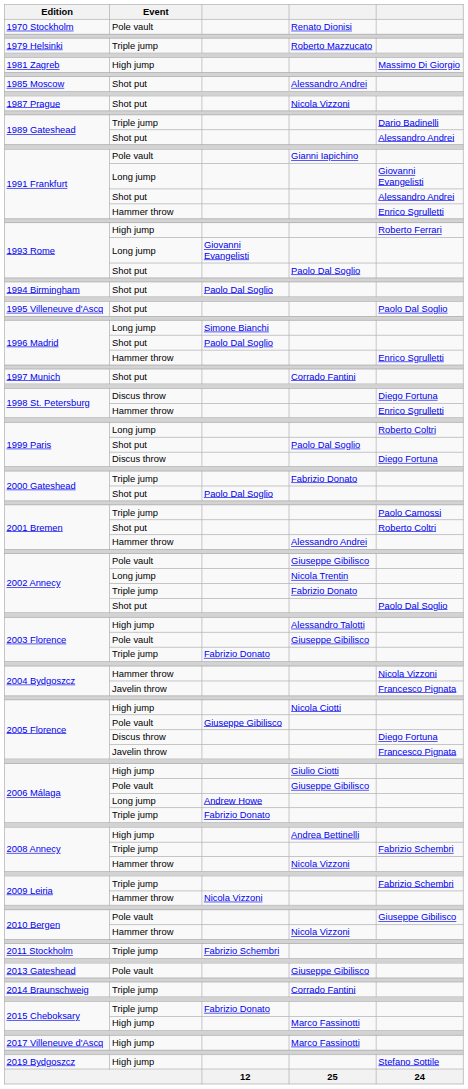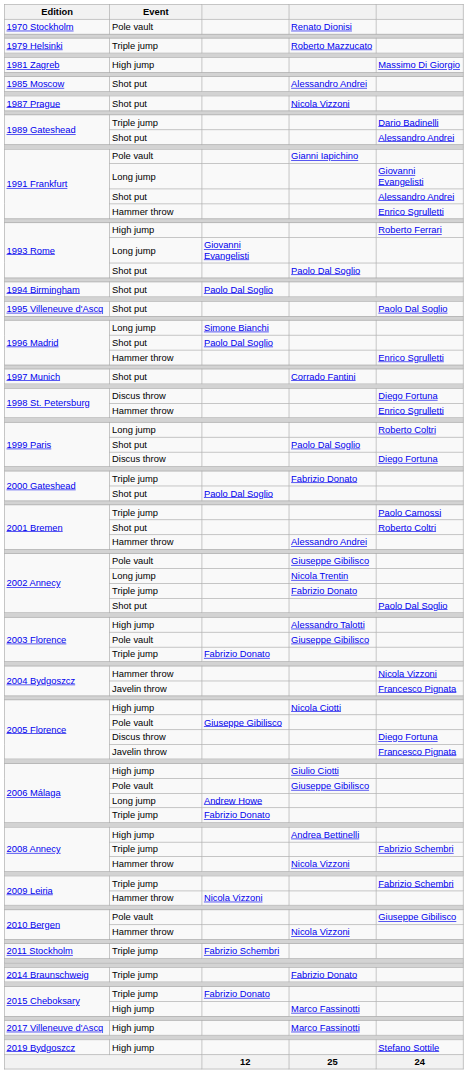 <table class="wikitable" width=80% style="font-size:90%; text-align:left;">
 <tr>
 <th width=23%>Edition</th>
 <th width=20%>Event</th>
 <th width=19%></th>
 <th width=19%></th>
 <th width=19%></th>
 </tr>
 <tr>
 <td rowspan=1> <a href='#'>1970 Stockholm</a></td>
 <td>Pole vault</td>
 <td></td>
 <td><a href='#'>Renato Dionisi</a></td>
 <td></td>
 </tr>
 <tr bgcolor=lightgrey>
 <td colspan=5></td>
 </tr>
 <tr>
 <td rowspan=1> <a href='#'>1979 Helsinki</a></td>
 <td>Triple jump</td>
 <td></td>
 <td><a href='#'>Roberto Mazzucato</a></td>
 <td></td>
 </tr>
 <tr bgcolor=lightgrey>
 <td colspan=5></td>
 </tr>
 <tr>
 <td rowspan=1> <a href='#'>1981 Zagreb</a></td>
 <td>High jump</td>
 <td></td>
 <td></td>
 <td><a href='#'>Massimo Di Giorgio</a></td>
 </tr>
 <tr bgcolor=lightgrey>
 <td colspan=5></td>
 </tr>
 <tr>
 <td rowspan=1> <a href='#'>1985 Moscow</a></td>
 <td>Shot put</td>
 <td></td>
 <td><a href='#'>Alessandro Andrei</a></td>
 <td></td>
 </tr>
 <tr bgcolor=lightgrey>
 <td colspan=5></td>
 </tr>
 <tr>
 <td rowspan=1> <a href='#'>1987 Prague</a></td>
 <td>Shot put</td>
 <td></td>
 <td><a href='#'>Nicola Vizzoni</a></td>
 <td></td>
 </tr>
 <tr bgcolor=lightgrey>
 <td colspan=5></td>
 </tr>
 <tr>
 <td rowspan=2> <a href='#'>1989 Gateshead</a></td>
 <td>Triple jump</td>
 <td></td>
 <td></td>
 <td><a href='#'>Dario Badinelli</a></td>
 </tr>
 <tr>
 <td>Shot put</td>
 <td></td>
 <td></td>
 <td><a href='#'>Alessandro Andrei</a></td>
 </tr>
 <tr bgcolor=lightgrey>
 <td colspan=5></td>
 </tr>
 <tr>
 <td rowspan=4> <a href='#'>1991 Frankfurt</a></td>
 <td>Pole vault</td>
 <td></td>
 <td><a href='#'>Gianni Iapichino</a></td>
 <td></td>
 </tr>
 <tr>
 <td>Long jump</td>
 <td></td>
 <td></td>
 <td><a href='#'>Giovanni Evangelisti</a></td>
 </tr>
 <tr>
 <td>Shot put</td>
 <td></td>
 <td></td>
 <td><a href='#'>Alessandro Andrei</a></td>
 </tr>
 <tr>
 <td>Hammer throw</td>
 <td></td>
 <td></td>
 <td><a href='#'>Enrico Sgrulletti</a></td>
 </tr>
 <tr bgcolor=lightgrey>
 <td colspan=5></td>
 </tr>
 <tr>
 <td rowspan=3> <a href='#'>1993 Rome</a></td>
 <td>High jump</td>
 <td></td>
 <td></td>
 <td><a href='#'>Roberto Ferrari</a></td>
 </tr>
 <tr>
 <td>Long jump</td>
 <td><a href='#'>Giovanni Evangelisti</a></td>
 <td></td>
 <td></td>
 </tr>
 <tr>
 <td>Shot put</td>
 <td></td>
 <td><a href='#'>Paolo Dal Soglio</a></td>
 <td></td>
 </tr>
 <tr bgcolor=lightgrey>
 <td colspan=5></td>
 </tr>
 <tr>
 <td rowspan=1> <a href='#'>1994 Birmingham</a></td>
 <td>Shot put</td>
 <td><a href='#'>Paolo Dal Soglio</a></td>
 <td></td>
 <td></td>
 </tr>
 <tr bgcolor=lightgrey>
 <td colspan=5></td>
 </tr>
 <tr>
 <td rowspan=1> <a href='#'>1995 Villeneuve d'Ascq</a></td>
 <td>Shot put</td>
 <td></td>
 <td></td>
 <td><a href='#'>Paolo Dal Soglio</a></td>
 </tr>
 <tr bgcolor=lightgrey>
 <td colspan=5></td>
 </tr>
 <tr>
 <td rowspan=3> <a href='#'>1996 Madrid</a></td>
 <td>Long jump</td>
 <td><a href='#'>Simone Bianchi</a></td>
 <td></td>
 <td></td>
 </tr>
 <tr>
 <td>Shot put</td>
 <td><a href='#'>Paolo Dal Soglio</a></td>
 <td></td>
 <td></td>
 </tr>
 <tr>
 <td>Hammer throw</td>
 <td></td>
 <td></td>
 <td><a href='#'>Enrico Sgrulletti</a></td>
 </tr>
 <tr bgcolor=lightgrey>
 <td colspan=5></td>
 </tr>
 <tr>
 <td rowspan=1> <a href='#'>1997 Munich</a></td>
 <td>Shot put</td>
 <td></td>
 <td><a href='#'>Corrado Fantini</a></td>
 <td></td>
 </tr>
 <tr bgcolor=lightgrey>
 <td colspan=5></td>
 </tr>
 <tr>
 <td rowspan=2> <a href='#'>1998 St. Petersburg</a></td>
 <td>Discus throw</td>
 <td></td>
 <td></td>
 <td><a href='#'>Diego Fortuna</a></td>
 </tr>
 <tr>
 <td>Hammer throw</td>
 <td></td>
 <td></td>
 <td><a href='#'>Enrico Sgrulletti</a></td>
 </tr>
 <tr bgcolor=lightgrey>
 <td colspan=5></td>
 </tr>
 <tr>
 <td rowspan=3> <a href='#'>1999 Paris</a></td>
 <td>Long jump</td>
 <td></td>
 <td></td>
 <td><a href='#'>Roberto Coltri</a></td>
 </tr>
 <tr>
 <td>Shot put</td>
 <td></td>
 <td><a href='#'>Paolo Dal Soglio</a></td>
 <td></td>
 </tr>
 <tr>
 <td>Discus throw</td>
 <td></td>
 <td></td>
 <td><a href='#'>Diego Fortuna</a></td>
 </tr>
 <tr bgcolor=lightgrey>
 <td colspan=5></td>
 </tr>
 <tr>
 <td rowspan=2> <a href='#'>2000 Gateshead</a></td>
 <td>Triple jump</td>
 <td></td>
 <td><a href='#'>Fabrizio Donato</a></td>
 <td></td>
 </tr>
 <tr>
 <td>Shot put</td>
 <td><a href='#'>Paolo Dal Soglio</a></td>
 <td></td>
 <td></td>
 </tr>
 <tr bgcolor=lightgrey>
 <td colspan=5></td>
 </tr>
 <tr>
 <td rowspan=3> <a href='#'>2001 Bremen</a></td>
 <td>Triple jump</td>
 <td></td>
 <td></td>
 <td><a href='#'>Paolo Camossi</a></td>
 </tr>
 <tr>
 <td>Shot put</td>
 <td></td>
 <td></td>
 <td><a href='#'>Roberto Coltri</a></td>
 </tr>
 <tr>
 <td>Hammer throw</td>
 <td></td>
 <td><a href='#'>Alessandro Andrei</a></td>
 <td></td>
 </tr>
 <tr bgcolor=lightgrey>
 <td colspan=5></td>
 </tr>
 <tr>
 <td rowspan=4> <a href='#'>2002 Annecy</a></td>
 <td>Pole vault</td>
 <td></td>
 <td><a href='#'>Giuseppe Gibilisco</a></td>
 <td></td>
 </tr>
 <tr>
 <td>Long jump</td>
 <td></td>
 <td><a href='#'>Nicola Trentin</a></td>
 <td></td>
 </tr>
 <tr>
 <td>Triple jump</td>
 <td></td>
 <td><a href='#'>Fabrizio Donato</a></td>
 <td></td>
 </tr>
 <tr>
 <td>Shot put</td>
 <td></td>
 <td></td>
 <td><a href='#'>Paolo Dal Soglio</a></td>
 </tr>
 <tr bgcolor=lightgrey>
 <td colspan=5></td>
 </tr>
 <tr>
 <td rowspan=3> <a href='#'>2003 Florence</a></td>
 <td>High jump</td>
 <td></td>
 <td><a href='#'>Alessandro Talotti</a></td>
 <td></td>
 </tr>
 <tr>
 <td>Pole vault</td>
 <td></td>
 <td><a href='#'>Giuseppe Gibilisco</a></td>
 <td></td>
 </tr>
 <tr>
 <td>Triple jump</td>
 <td><a href='#'>Fabrizio Donato</a></td>
 <td></td>
 <td></td>
 </tr>
 <tr bgcolor=lightgrey>
 <td colspan=5></td>
 </tr>
 <tr>
 <td rowspan=2> <a href='#'>2004 Bydgoszcz</a></td>
 <td>Hammer throw</td>
 <td></td>
 <td></td>
 <td><a href='#'>Nicola Vizzoni</a></td>
 </tr>
 <tr>
 <td>Javelin throw</td>
 <td></td>
 <td></td>
 <td><a href='#'>Francesco Pignata</a></td>
 </tr>
 <tr bgcolor=lightgrey>
 <td colspan=5></td>
 </tr>
 <tr>
 <td rowspan=4> <a href='#'>2005 Florence</a></td>
 <td>High jump</td>
 <td></td>
 <td><a href='#'>Nicola Ciotti</a></td>
 <td></td>
 </tr>
 <tr>
 <td>Pole vault</td>
 <td><a href='#'>Giuseppe Gibilisco</a></td>
 <td></td>
 <td></td>
 </tr>
 <tr>
 <td>Discus throw</td>
 <td></td>
 <td></td>
 <td><a href='#'>Diego Fortuna</a></td>
 </tr>
 <tr>
 <td>Javelin throw</td>
 <td></td>
 <td></td>
 <td><a href='#'>Francesco Pignata</a></td>
 </tr>
 <tr bgcolor=lightgrey>
 <td colspan=5></td>
 </tr>
 <tr>
 <td rowspan=4> <a href='#'>2006 Málaga</a></td>
 <td>High jump</td>
 <td></td>
 <td><a href='#'>Giulio Ciotti</a></td>
 <td></td>
 </tr>
 <tr>
 <td>Pole vault</td>
 <td></td>
 <td><a href='#'>Giuseppe Gibilisco</a></td>
 <td></td>
 </tr>
 <tr>
 <td>Long jump</td>
 <td><a href='#'>Andrew Howe</a></td>
 <td></td>
 <td></td>
 </tr>
 <tr>
 <td>Triple jump</td>
 <td><a href='#'>Fabrizio Donato</a></td>
 <td></td>
 <td></td>
 </tr>
 <tr bgcolor=lightgrey>
 <td colspan=5></td>
 </tr>
 <tr>
 <td rowspan=3> <a href='#'>2008 Annecy</a></td>
 <td>High jump</td>
 <td></td>
 <td><a href='#'>Andrea Bettinelli</a></td>
 <td></td>
 </tr>
 <tr>
 <td>Triple jump</td>
 <td></td>
 <td></td>
 <td><a href='#'>Fabrizio Schembri</a></td>
 </tr>
 <tr>
 <td>Hammer throw</td>
 <td></td>
 <td><a href='#'>Nicola Vizzoni</a></td>
 <td></td>
 </tr>
 <tr bgcolor=lightgrey>
 <td colspan=5></td>
 </tr>
 <tr>
 <td rowspan=2> <a href='#'>2009 Leiria</a></td>
 <td>Triple jump</td>
 <td></td>
 <td></td>
 <td><a href='#'>Fabrizio Schembri</a></td>
 </tr>
 <tr>
 <td>Hammer throw</td>
 <td><a href='#'>Nicola Vizzoni</a></td>
 <td></td>
 <td></td>
 </tr>
 <tr bgcolor=lightgrey>
 <td colspan=5></td>
 </tr>
 <tr>
 <td rowspan=2> <a href='#'>2010 Bergen</a></td>
 <td>Pole vault</td>
 <td></td>
 <td></td>
 <td><a href='#'>Giuseppe Gibilisco</a></td>
 </tr>
 <tr>
 <td>Hammer throw</td>
 <td></td>
 <td><a href='#'>Nicola Vizzoni</a></td>
 <td></td>
 </tr>
 <tr bgcolor=lightgrey>
 <td colspan=5></td>
 </tr>
 <tr>
 <td rowspan=1> <a href='#'>2011 Stockholm</a></td>
 <td>Triple jump</td>
 <td><a href='#'>Fabrizio Schembri</a></td>
 <td></td>
 <td></td>
 </tr>
 <tr bgcolor=lightgrey>
 <td colspan=5></td>
 </tr>
-<tr>
-<td rowspan=1> <a href='#'>2013 Gateshead</a></td>
-<td>Pole vault</td>
-<td></td>
-<td><a href='#'>Giuseppe Gibilisco</a></td>
-<td></td>
-</tr>
 <tr bgcolor=lightgrey>
 <td colspan=5></td>
 </tr>
 <tr>
 <td rowspan=1> <a href='#'>2014 Braunschweig</a></td>
 <td>Triple jump</td>
 <td></td>
-<td><a href='#'>Corrado Fantini</a></td>
+<td><a href='#'>Fabrizio Donato</a></td>
 <td></td>
 </tr>
 <tr bgcolor=lightgrey>
 <td colspan=5></td>
 </tr>
 <tr>
 <td rowspan=2> <a href='#'>2015 Cheboksary</a></td>
 <td>Triple jump</td>
 <td><a href='#'>Fabrizio Donato</a></td>
 <td></td>
 <td></td>
 </tr>
 <tr>
 <td>High jump</td>
 <td></td>
 <td><a href='#'>Marco Fassinotti</a></td>
 <td></td>
 </tr>
 <tr bgcolor=lightgrey>
 <td colspan=5></td>
 </tr>
 <tr>
 <td rowspan=1> <a href='#'>2017 Villeneuve d'Ascq</a></td>
 <td>High jump</td>
 <td></td>
 <td><a href='#'>Marco Fassinotti</a></td>
 <td></td>
 </tr>
 <tr bgcolor=lightgrey>
 <td colspan=5></td>
 </tr>
 <tr>
 <td rowspan=1> <a href='#'>2019 Bydgoszcz</a></td>
 <td>High jump</td>
 <td></td>
 <td></td>
 <td><a href='#'>Stefano Sottile</a></td>
 </tr>
 <tr>
 <th colspan=2></th>
 <th>12</th>
 <th>25</th>
 <th>24</th>
 </tr>
 </table>
